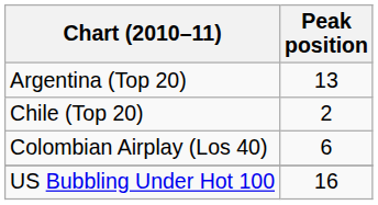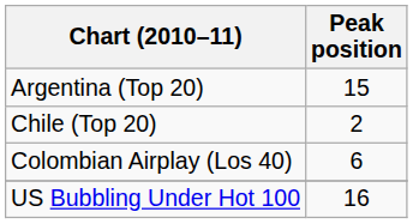 <table class="wikitable sortable">
 <tr>
 <th align="left">Chart (2010–11)</th>
 <th align="left">Peak<br>position</th>
 </tr>
 <tr>
 <td>Argentina (Top 20)</td>
-<td align="center">13</td>
+<td align="center">15</td>
 </tr>
 <tr>
 <td>Chile (Top 20)</td>
 <td align="center">2</td>
 </tr>
 <tr>
 <td>Colombian Airplay (Los 40)</td>
 <td align="center">6</td>
 </tr>
 <tr>
 </tr>
 <tr>
 </tr>
 <tr>
 </tr>
 <tr>
 </tr>
 <tr>
 </tr>
 <tr>
 <td>US <a href='#'>Bubbling Under Hot 100</a></td>
 <td style="text-align:center;">16</td>
 </tr>
 </table>
